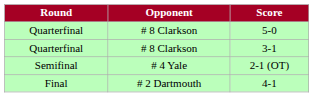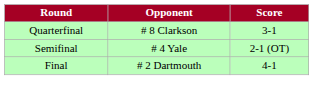 <table class="wikitable" width="50%">
 <tr align="center"  style=" background:#A50024; color:#FFFFFF;">
 <td><strong>Round</strong></td>
 <td><strong>Opponent</strong></td>
 <td><strong>Score</strong></td>
-</tr>
-<tr align="center" bgcolor="bbffbb">
-<td>Quarterfinal</td>
-<td># 8 Clarkson</td>
-<td>5-0</td>
 </tr>
 <tr align="center" bgcolor="bbffbb">
 <td>Quarterfinal</td>
 <td># 8 Clarkson</td>
 <td>3-1</td>
 </tr>
 <tr align="center" bgcolor="bbffbb">
 <td>Semifinal</td>
 <td># 4 Yale</td>
 <td>2-1 (OT)</td>
 </tr>
 <tr align="center" bgcolor="bbffbb">
 <td>Final</td>
 <td># 2 Dartmouth</td>
 <td>4-1</td>
 </tr>
 </table>
